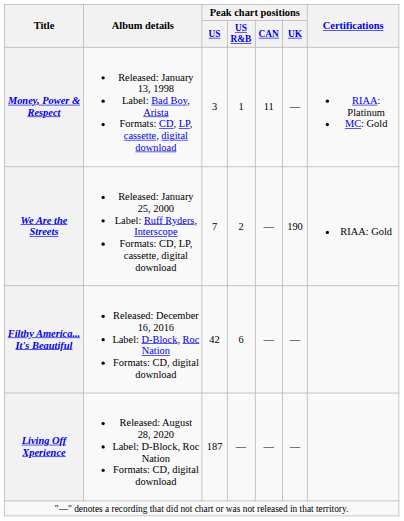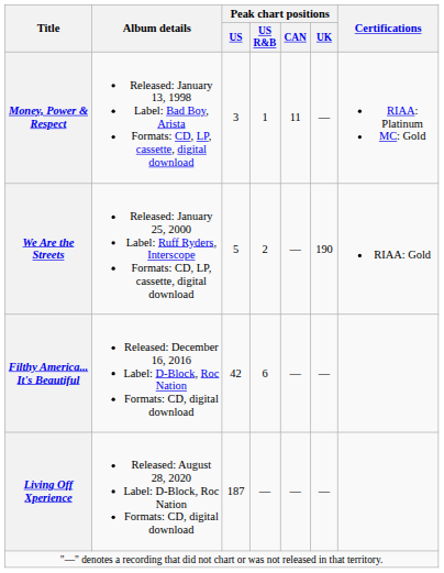 <table class="wikitable plainrowheaders" style="text-align:center;">
 <tr>
 <th scope="col" rowspan="2" style="width:12em;">Title</th>
 <th scope="col" rowspan="2" style="width:18em;">Album details</th>
 <th scope="col" colspan="4">Peak chart positions</th>
 <th scope="col" rowspan="2" style="width:12em;"><a href='#'>Certifications</a></th>
 </tr>
 <tr>
 <th scope="col" style="width:3em;font-size:90%;"><a href='#'>US</a><br></th>
 <th scope="col" style="width:3em;font-size:90%;"><a href='#'>US<br>R&B</a><br></th>
 <th scope="col" style="width:3em;font-size:90%;"><a href='#'>CAN</a><br></th>
 <th scope="col" style="width:3em;font-size:90%;"><a href='#'>UK</a><br></th>
 </tr>
 <tr>
 <th scope="row"><em><a href='#'>Money, Power & Respect</a></em></th>
 <td><br><ul><li>Released: January 13, 1998</li><li>Label: <a href='#'>Bad Boy</a>, <a href='#'>Arista</a></li><li>Formats: <a href='#'>CD</a>, <a href='#'>LP</a>, <a href='#'>cassette</a>, <a href='#'>digital download</a></li></ul></td>
 <td>3</td>
 <td>1</td>
 <td>11</td>
 <td>—</td>
 <td><br><ul><li><a href='#'>RIAA</a>: Platinum</li><li><a href='#'>MC</a>: Gold</li></ul></td>
 </tr>
 <tr>
 <th scope="row"><em><a href='#'>We Are the Streets</a></em></th>
 <td><br><ul><li>Released: January 25, 2000</li><li>Label: <a href='#'>Ruff Ryders</a>, <a href='#'>Interscope</a></li><li>Formats: CD, LP, cassette, digital download</li></ul></td>
-<td>7</td>
+<td>5</td>
 <td>2</td>
 <td>—</td>
 <td>190</td>
 <td><br><ul><li>RIAA: Gold</li></ul></td>
 </tr>
 <tr>
 <th scope="row"><em><a href='#'>Filthy America... It's Beautiful</a></em></th>
 <td><br><ul><li>Released: December 16, 2016</li><li>Label: <a href='#'>D-Block</a>, <a href='#'>Roc Nation</a></li><li>Formats: CD, digital download</li></ul></td>
 <td>42</td>
 <td>6</td>
 <td>—</td>
 <td>—</td>
 <td></td>
 </tr>
 <tr>
 <th scope="row"><em><a href='#'>Living Off Xperience</a></em></th>
 <td><br><ul><li>Released: August 28, 2020</li><li>Label: D-Block, Roc Nation</li><li>Formats: CD, digital download</li></ul></td>
 <td>187</td>
 <td>—</td>
 <td>—</td>
 <td>—</td>
 <td></td>
 </tr>
 <tr>
 <td colspan="14" style="font-size:90%">"—" denotes a recording that did not chart or was not released in that territory.</td>
 </tr>
 </table>
